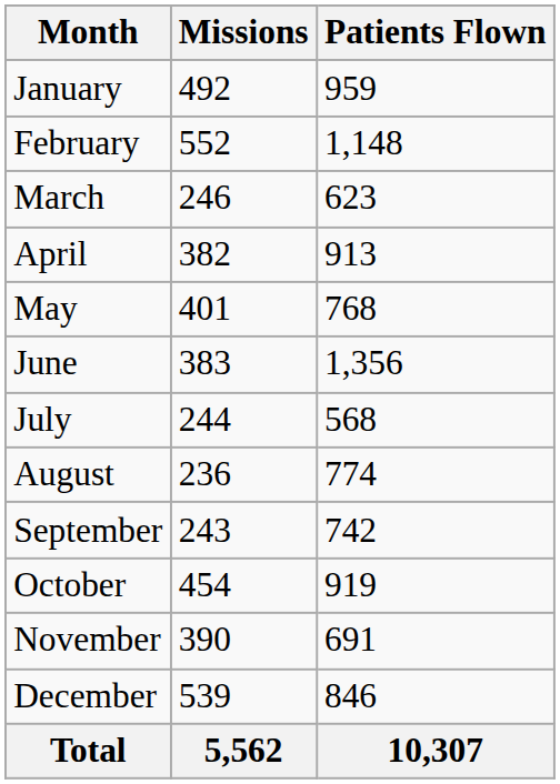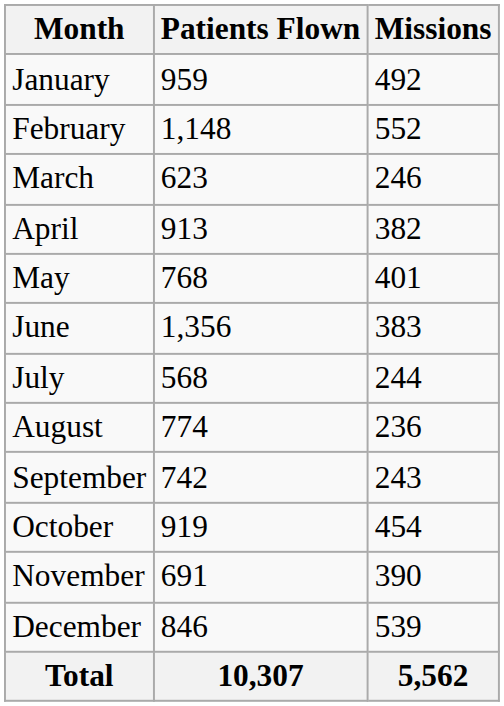 <table class="wikitable">
 <tr>
 <th>Month</th>
+<th>Patients Flown</th>
 <th>Missions</th>
-<th>Patients Flown</th>
 </tr>
 <tr>
 <td>January</td>
+<td>959</td>
 <td>492</td>
-<td>959</td>
 </tr>
 <tr>
 <td>February</td>
+<td>1,148</td>
 <td>552</td>
-<td>1,148</td>
 </tr>
 <tr>
 <td>March</td>
+<td>623</td>
 <td>246</td>
-<td>623</td>
 </tr>
 <tr>
 <td>April</td>
+<td>913</td>
 <td>382</td>
-<td>913</td>
 </tr>
 <tr>
 <td>May</td>
+<td>768</td>
 <td>401</td>
-<td>768</td>
 </tr>
 <tr>
 <td>June</td>
+<td>1,356</td>
 <td>383</td>
-<td>1,356</td>
 </tr>
 <tr>
 <td>July</td>
+<td>568</td>
 <td>244</td>
-<td>568</td>
 </tr>
 <tr>
 <td>August</td>
+<td>774</td>
 <td>236</td>
-<td>774</td>
 </tr>
 <tr>
 <td>September</td>
+<td>742</td>
 <td>243</td>
-<td>742</td>
 </tr>
 <tr>
 <td>October</td>
+<td>919</td>
 <td>454</td>
-<td>919</td>
 </tr>
 <tr>
 <td>November</td>
+<td>691</td>
 <td>390</td>
-<td>691</td>
 </tr>
 <tr>
 <td>December</td>
+<td>846</td>
 <td>539</td>
-<td>846</td>
 </tr>
 <tr>
 <th>Total</th>
+<th>10,307</th>
 <th>5,562</th>
-<th>10,307</th>
 </tr>
 </table>
